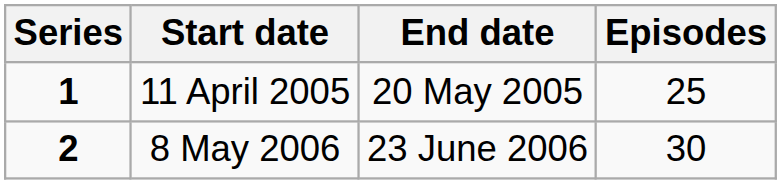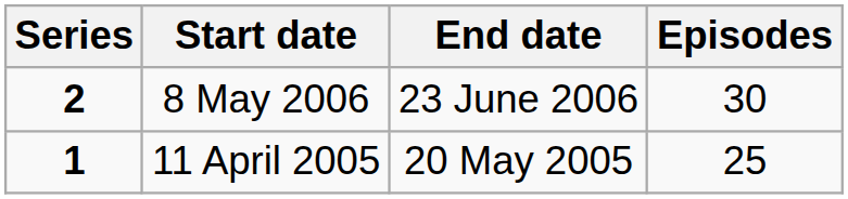 <table class="wikitable" style="text-align: center;">
 <tr>
 <th>Series</th>
 <th>Start date</th>
 <th>End date</th>
 <th>Episodes</th>
 </tr>
 <tr>
+<td><strong>2</strong></td>
+<td>8 May 2006</td>
+<td>23 June 2006</td>
+<td>30</td>
+</tr>
+<tr>
 <td><strong>1</strong></td>
 <td>11 April 2005</td>
 <td>20 May 2005</td>
 <td>25</td>
 </tr>
-<tr>
-<td><strong>2</strong></td>
-<td>8 May 2006</td>
-<td>23 June 2006</td>
-<td>30</td>
-</tr>
 </table>
